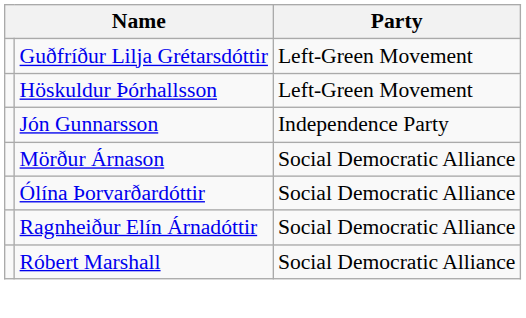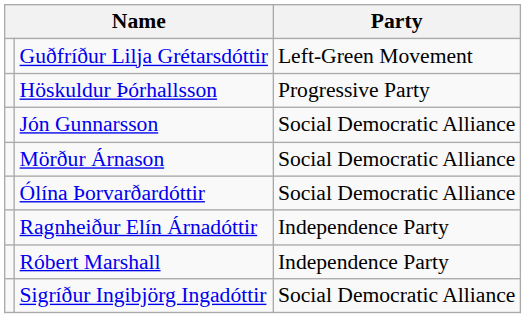 <table class="sortable wikitable">
 <tr>
 <th colspan="2">Name</th>
 <th>Party</th>
 </tr>
 <tr>
 <td></td>
 <td><a href='#'>Guðfríður Lilja Grétarsdóttir</a></td>
 <td>Left-Green Movement</td>
 </tr>
 <tr>
 <td></td>
 <td><a href='#'>Höskuldur Þórhallsson</a></td>
-<td>Left-Green Movement</td>
+<td>Progressive Party</td>
 </tr>
 <tr>
 <td></td>
 <td><a href='#'>Jón Gunnarsson</a></td>
-<td>Independence Party</td>
+<td>Social Democratic Alliance</td>
 </tr>
 <tr>
 <td></td>
 <td><a href='#'>Mörður Árnason</a></td>
 <td>Social Democratic Alliance</td>
 </tr>
 <tr>
 <td></td>
 <td><a href='#'>Ólína Þorvarðardóttir</a></td>
 <td>Social Democratic Alliance</td>
 </tr>
 <tr>
 <td></td>
 <td><a href='#'>Ragnheiður Elín Árnadóttir</a></td>
-<td>Social Democratic Alliance</td>
+<td>Independence Party</td>
 </tr>
 <tr>
 <td></td>
 <td><a href='#'>Róbert Marshall</a></td>
+<td>Independence Party</td>
+</tr>
+<tr>
+<td></td>
+<td><a href='#'>Sigríður Ingibjörg Ingadóttir</a></td>
 <td>Social Democratic Alliance</td>
 </tr>
 </table>
